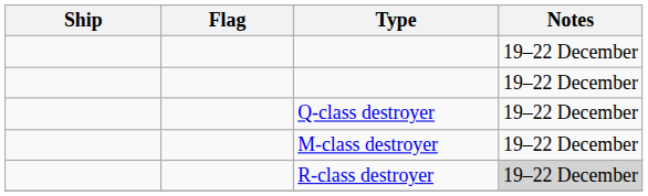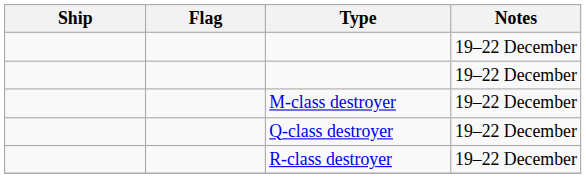 <table class="wikitable sortable">
 <tr>
 <th scope="col" width="120px">Ship</th>
 <th scope="col" width="100px">Flag</th>
 <th scope="col" width="160px">Type</th>
 <th>Notes</th>
 </tr>
 <tr>
 <td align="left"></td>
 <td align="left"></td>
 <td align="left"></td>
 <td align="left">19–22 December</td>
 </tr>
 <tr>
 <td align="left"></td>
 <td align="left"></td>
 <td align="left"></td>
 <td align="left">19–22 December</td>
 </tr>
 <tr>
 <td align="left"></td>
 <td align="left"></td>
+<td align="left"><a href='#'>M-class destroyer</a></td>
+<td align="left">19–22 December</td>
+</tr>
+<tr>
+<td align="left"></td>
+<td align="left"></td>
 <td align="left"><a href='#'>Q-class destroyer</a></td>
 <td align="left">19–22 December</td>
 </tr>
 <tr>
 <td align="left"></td>
 <td align="left"></td>
-<td align="left"><a href='#'>M-class destroyer</a></td>
+<td align="left"><a href='#'>R-class destroyer</a></td>
 <td align="left">19–22 December</td>
-</tr>
-<tr>
-<td align="left"></td>
-<td align="left"></td>
-<td align="left"><a href='#'>R-class destroyer</a></td>
-<td align="left" style="background: lightgrey;">19–22 December</td>
 </tr>
 <tr>
 </tr>
 </table>
